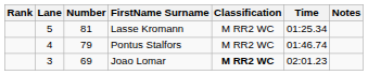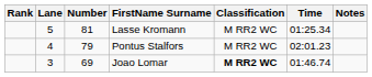 <table class="wikitable sortable" style="text-align:center">
 <tr>
 <th>Rank</th>
 <th>Lane</th>
 <th>Number</th>
 <th>FirstName Surname</th>
 <th>Classification</th>
 <th>Time</th>
 <th>Notes</th>
 </tr>
 <tr>
 <td></td>
 <td>5</td>
 <td>81</td>
 <td style="text-align:left"> Lasse Kromann</td>
 <td>M RR2 WC</td>
 <td>01:25.34</td>
 <td></td>
 </tr>
 <tr>
 <td></td>
 <td>4</td>
 <td>79</td>
 <td style="text-align:left"> Pontus Stalfors</td>
 <td>M RR2 WC</td>
-<td>01:46.74</td>
+<td>02:01.23</td>
 <td></td>
 </tr>
 <tr>
 <td></td>
 <td>3</td>
 <td>69</td>
 <td style="text-align:left"> Joao Lomar</td>
 <td><strong>M RR2 WC</strong></td>
-<td>02:01.23</td>
+<td>01:46.74</td>
 <td></td>
 </tr>
 </table>
